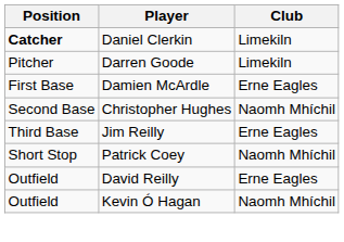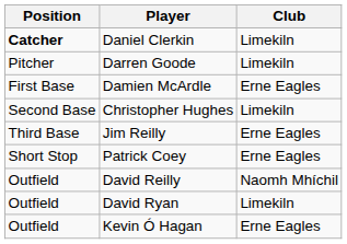 <table class="wikitable">
 <tr>
 <th>Position</th>
 <th>Player</th>
 <th>Club</th>
 </tr>
 <tr>
 <td><strong>Catcher</strong></td>
 <td>Daniel Clerkin</td>
 <td>Limekiln</td>
 </tr>
 <tr>
 <td>Pitcher</td>
 <td>Darren Goode</td>
 <td>Limekiln</td>
 </tr>
 <tr>
 <td>First Base</td>
 <td>Damien McArdle</td>
 <td>Erne Eagles</td>
 </tr>
 <tr>
 <td>Second Base</td>
 <td>Christopher Hughes</td>
-<td>Naomh Mhíchil</td>
+<td>Limekiln</td>
 </tr>
 <tr>
 <td>Third Base</td>
 <td>Jim Reilly</td>
 <td>Erne Eagles</td>
 </tr>
 <tr>
 <td>Short Stop</td>
 <td>Patrick Coey</td>
+<td>Erne Eagles</td>
+</tr>
+<tr>
+<td>Outfield</td>
+<td>David Reilly</td>
 <td>Naomh Mhíchil</td>
 </tr>
 <tr>
 <td>Outfield</td>
-<td>David Reilly</td>
-<td>Erne Eagles</td>
+<td>David Ryan</td>
+<td>Limekiln</td>
 </tr>
 <tr>
 <td>Outfield</td>
 <td>Kevin Ó Hagan</td>
-<td>Naomh Mhíchil</td>
+<td>Erne Eagles</td>
 </tr>
 </table>
